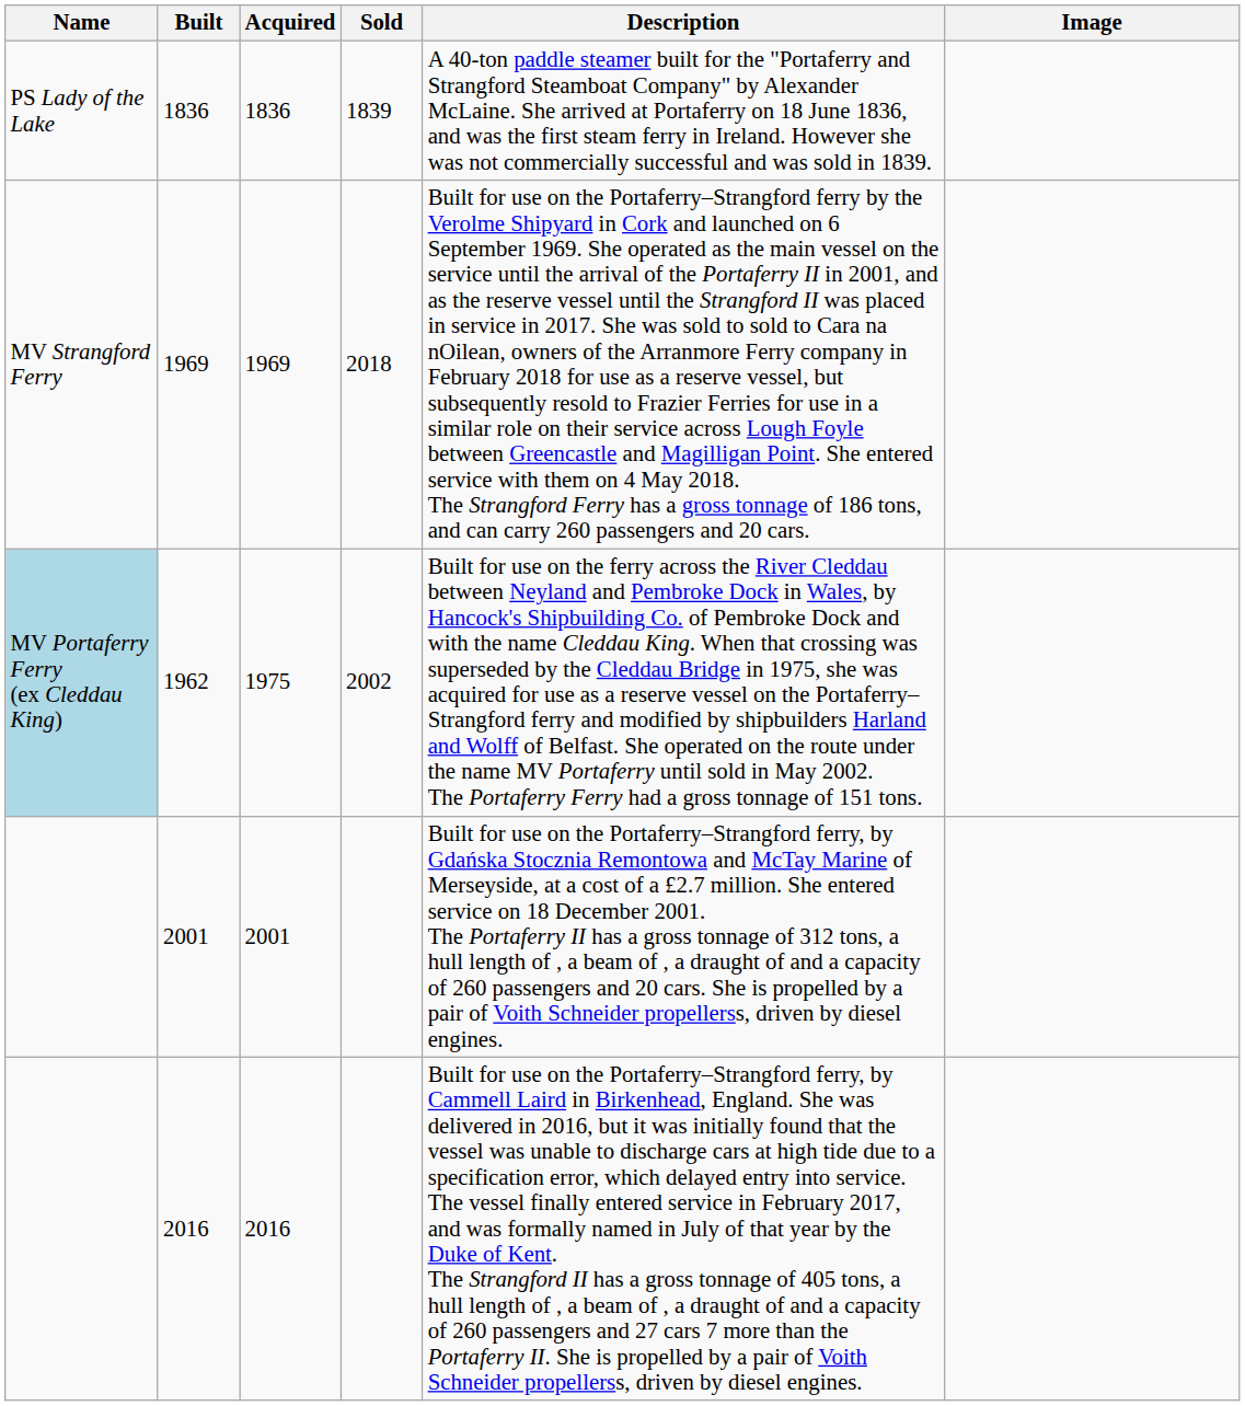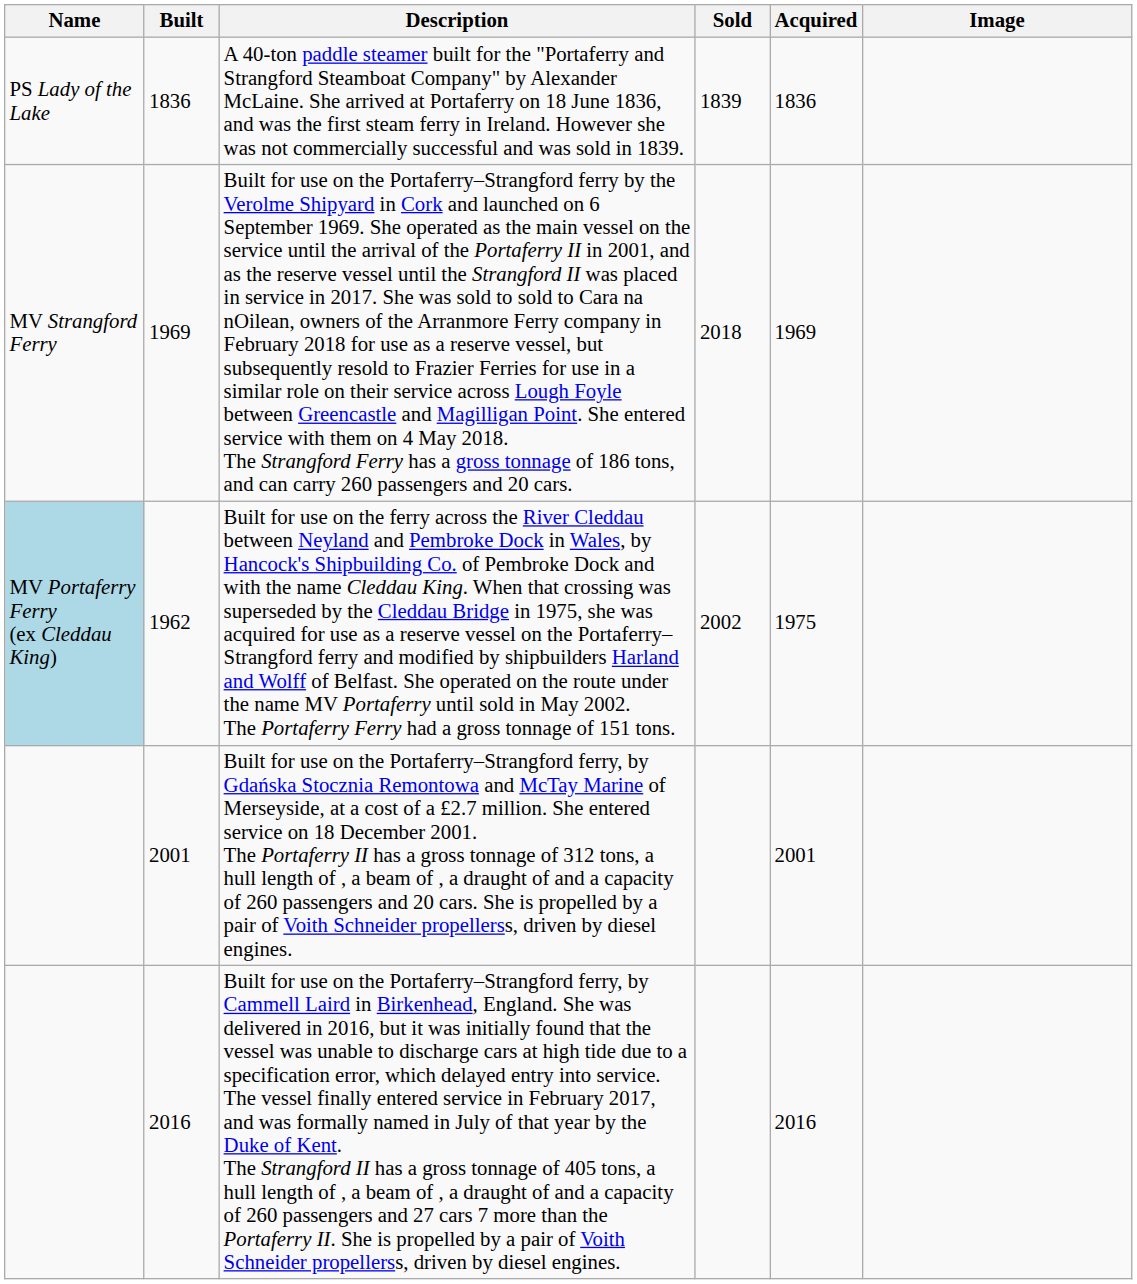 <table class="wikitable sortable">
 <tr>
 <th width="100">Name</th>
 <th width="50">Built</th>
+<th class="unsortable">Description</th>
+<th width="50">Sold</th>
 <th width="50">Acquired</th>
-<th width="50">Sold</th>
-<th class="unsortable">Description</th>
 <th class="unsortable" width="200">Image</th>
 </tr>
 <tr ->
 <td>PS <em>Lady of the Lake</em></td>
 <td>1836</td>
+<td>A 40-ton <a href='#'>paddle steamer</a> built for the "Portaferry and Strangford Steamboat Company" by Alexander McLaine. She arrived at Portaferry on 18 June 1836, and was the first steam ferry in Ireland. However she was not commercially successful and was sold in 1839.</td>
+<td>1839</td>
 <td>1836</td>
-<td>1839</td>
-<td>A 40-ton <a href='#'>paddle steamer</a> built for the "Portaferry and Strangford Steamboat Company" by Alexander McLaine. She arrived at Portaferry on 18 June 1836, and was the first steam ferry in Ireland. However she was not commercially successful and was sold in 1839.</td>
 <td></td>
 </tr>
 <tr ->
 <td>MV <em>Strangford Ferry</em></td>
 <td>1969</td>
+<td>Built for use on the Portaferry–Strangford ferry by the <a href='#'>Verolme Shipyard</a> in <a href='#'>Cork</a> and launched on 6 September 1969. She operated as the main vessel on the service until the arrival of the <em>Portaferry II</em> in 2001, and as the reserve vessel until the <em>Strangford II</em> was placed in service in 2017. She was sold to sold to Cara na nOilean, owners of the Arranmore Ferry company in February 2018 for use as a reserve vessel, but subsequently resold to Frazier Ferries for use in a similar role on their service across <a href='#'>Lough Foyle</a> between <a href='#'>Greencastle</a> and <a href='#'>Magilligan Point</a>. She entered service with them on 4 May 2018.<br>The <em>Strangford Ferry</em> has a <a href='#'>gross tonnage</a> of 186 tons, and can carry 260 passengers and 20 cars.</td>
+<td>2018</td>
 <td>1969</td>
-<td>2018</td>
-<td>Built for use on the Portaferry–Strangford ferry by the <a href='#'>Verolme Shipyard</a> in <a href='#'>Cork</a> and launched on 6 September 1969. She operated as the main vessel on the service until the arrival of the <em>Portaferry II</em> in 2001, and as the reserve vessel until the <em>Strangford II</em> was placed in service in 2017. She was sold to sold to Cara na nOilean, owners of the Arranmore Ferry company in February 2018 for use as a reserve vessel, but subsequently resold to Frazier Ferries for use in a similar role on their service across <a href='#'>Lough Foyle</a> between <a href='#'>Greencastle</a> and <a href='#'>Magilligan Point</a>. She entered service with them on 4 May 2018.<br>The <em>Strangford Ferry</em> has a <a href='#'>gross tonnage</a> of 186 tons, and can carry 260 passengers and 20 cars.</td>
 <td></td>
 </tr>
 <tr ->
 <td style="background: lightblue;">MV <em>Portaferry Ferry</em><br>(ex <em>Cleddau King</em>)</td>
 <td>1962</td>
+<td>Built for use on the ferry across the <a href='#'>River Cleddau</a> between <a href='#'>Neyland</a> and <a href='#'>Pembroke Dock</a> in <a href='#'>Wales</a>, by <a href='#'>Hancock's Shipbuilding Co.</a> of Pembroke Dock and with the name <em>Cleddau King</em>. When that crossing was superseded by the <a href='#'>Cleddau Bridge</a> in 1975, she was acquired for use as a reserve vessel on the Portaferry–Strangford ferry and modified by shipbuilders <a href='#'>Harland and Wolff</a> of Belfast. She operated on the route under the name MV <em>Portaferry</em> until sold in May 2002.<br>The <em>Portaferry Ferry</em> had a gross tonnage of 151 tons.</td>
+<td>2002</td>
 <td>1975</td>
-<td>2002</td>
-<td>Built for use on the ferry across the <a href='#'>River Cleddau</a> between <a href='#'>Neyland</a> and <a href='#'>Pembroke Dock</a> in <a href='#'>Wales</a>, by <a href='#'>Hancock's Shipbuilding Co.</a> of Pembroke Dock and with the name <em>Cleddau King</em>. When that crossing was superseded by the <a href='#'>Cleddau Bridge</a> in 1975, she was acquired for use as a reserve vessel on the Portaferry–Strangford ferry and modified by shipbuilders <a href='#'>Harland and Wolff</a> of Belfast. She operated on the route under the name MV <em>Portaferry</em> until sold in May 2002.<br>The <em>Portaferry Ferry</em> had a gross tonnage of 151 tons.</td>
 <td></td>
 </tr>
 <tr ->
 <td></td>
 <td>2001</td>
+<td>Built for use on the Portaferry–Strangford ferry, by <a href='#'>Gdańska Stocznia Remontowa</a> and <a href='#'>McTay Marine</a> of Merseyside, at a cost of a £2.7 million. She entered service on 18 December 2001.<br>The <em>Portaferry II</em> has a gross tonnage of 312 tons, a hull length of , a beam of , a draught of  and a capacity of 260 passengers and 20 cars. She is propelled by a pair of <a href='#'>Voith Schneider propellers</a>s, driven by diesel engines.</td>
+<td></td>
 <td>2001</td>
-<td></td>
-<td>Built for use on the Portaferry–Strangford ferry, by <a href='#'>Gdańska Stocznia Remontowa</a> and <a href='#'>McTay Marine</a> of Merseyside, at a cost of a £2.7 million. She entered service on 18 December 2001.<br>The <em>Portaferry II</em> has a gross tonnage of 312 tons, a hull length of , a beam of , a draught of  and a capacity of 260 passengers and 20 cars. She is propelled by a pair of <a href='#'>Voith Schneider propellers</a>s, driven by diesel engines.</td>
 <td></td>
 </tr>
 <tr ->
 <td></td>
 <td>2016</td>
+<td>Built for use on the Portaferry–Strangford ferry, by <a href='#'>Cammell Laird</a> in <a href='#'>Birkenhead</a>, England. She was delivered in 2016, but it was initially found that the vessel was unable to discharge cars at high tide due to a specification error, which delayed entry into service. The vessel finally entered service in February 2017, and was formally named in July of that year by the <a href='#'>Duke of Kent</a>.<br>The <em>Strangford II</em> has a gross tonnage of 405 tons, a hull length of , a beam of , a draught of  and a capacity of 260 passengers and 27 cars 7 more than the <em>Portaferry II</em>. She is propelled by a pair of <a href='#'>Voith Schneider propellers</a>s, driven by diesel engines.</td>
+<td></td>
 <td>2016</td>
-<td></td>
-<td>Built for use on the Portaferry–Strangford ferry, by <a href='#'>Cammell Laird</a> in <a href='#'>Birkenhead</a>, England. She was delivered in 2016, but it was initially found that the vessel was unable to discharge cars at high tide due to a specification error, which delayed entry into service. The vessel finally entered service in February 2017, and was formally named in July of that year by the <a href='#'>Duke of Kent</a>.<br>The <em>Strangford II</em> has a gross tonnage of 405 tons, a hull length of , a beam of , a draught of  and a capacity of 260 passengers and 27 cars 7 more than the <em>Portaferry II</em>. She is propelled by a pair of <a href='#'>Voith Schneider propellers</a>s, driven by diesel engines.</td>
 <td></td>
 </tr>
 </table>
